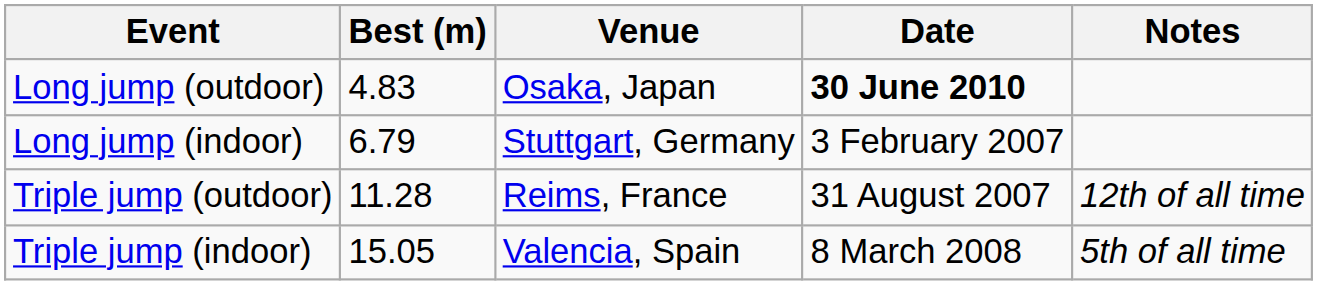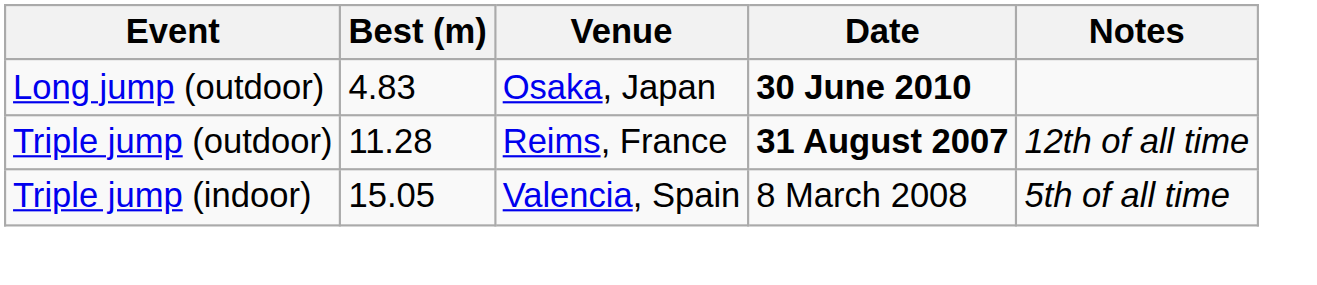 <table class="wikitable">
 <tr>
 <th>Event</th>
 <th>Best (m)</th>
 <th>Venue</th>
 <th>Date</th>
 <th>Notes</th>
 </tr>
 <tr>
 <td><a href='#'>Long jump</a> (outdoor)</td>
 <td>4.83</td>
 <td><a href='#'>Osaka</a>, Japan</td>
 <td><strong>30 June 2010</strong></td>
 <td></td>
 </tr>
 <tr>
-<td><a href='#'>Long jump</a> (indoor)</td>
-<td>6.79</td>
-<td><a href='#'>Stuttgart</a>, Germany</td>
-<td>3 February 2007</td>
-<td></td>
-</tr>
-<tr>
 <td><a href='#'>Triple jump</a> (outdoor)</td>
 <td>11.28</td>
 <td><a href='#'>Reims</a>, France</td>
-<td>31 August 2007</td>
+<td><strong>31 August 2007</strong></td>
 <td><em>12th of all time</em></td>
 </tr>
 <tr>
 <td><a href='#'>Triple jump</a> (indoor)</td>
 <td>15.05</td>
 <td><a href='#'>Valencia</a>, Spain</td>
 <td>8 March 2008</td>
 <td><em>5th of all time</em></td>
 </tr>
 </table>
